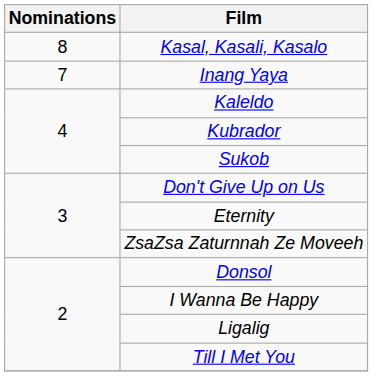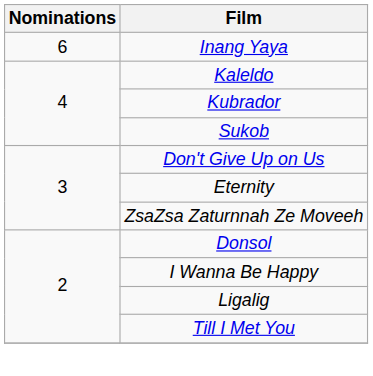 <table class="wikitable" style="text-align:center;">
 <tr>
 <th scope="col" width="55">Nominations</th>
 <th scope="col" align="center">Film</th>
 </tr>
 <tr>
-<td style="text-align:center">8</td>
-<td><em><a href='#'>Kasal, Kasali, Kasalo</a></em></td>
-</tr>
-<tr>
-<td style="text-align:center">7</td>
+<td style="text-align:center">6</td>
 <td><em><a href='#'>Inang Yaya</a></em></td>
 </tr>
 <tr>
 <td rowspan=3 style="text-align:center">4</td>
 <td><em><a href='#'>Kaleldo</a></em></td>
 </tr>
 <tr>
 <td><em><a href='#'>Kubrador</a></em></td>
 </tr>
 <tr>
 <td><em><a href='#'>Sukob</a></em></td>
 </tr>
 <tr>
 <td rowspan=3 style="text-align:center">3</td>
 <td><em><a href='#'>Don't Give Up on Us</a></em></td>
 </tr>
 <tr>
 <td><em>Eternity</em></td>
 </tr>
 <tr>
 <td><em>ZsaZsa Zaturnnah Ze Moveeh</em></td>
 </tr>
 <tr>
 <td rowspan=4 style="text-align:center">2</td>
 <td><em><a href='#'>Donsol</a></em></td>
 </tr>
 <tr>
 <td><em>I Wanna Be Happy</em></td>
 </tr>
 <tr>
 <td><em>Ligalig</em></td>
 </tr>
 <tr>
 <td><em><a href='#'>Till I Met You</a></em></td>
 </tr>
 <tr>
 </tr>
 </table>
